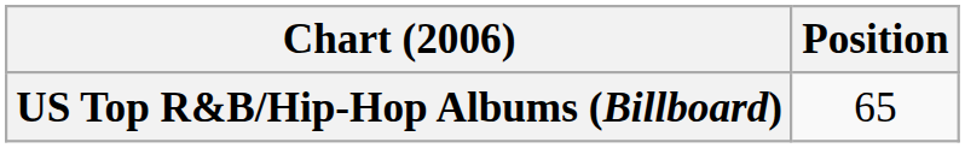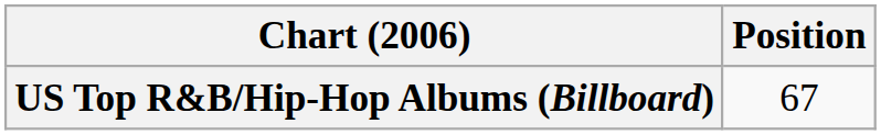 <table class="wikitable plainrowheaders" style="text-align:center;">
 <tr>
 <th scope="col">Chart (2006)</th>
 <th scope="col">Position</th>
 </tr>
 <tr>
 <th scope="row">US Top R&B/Hip-Hop Albums (<em>Billboard</em>)</th>
-<td>65</td>
+<td>67</td>
 </tr>
 </table>
